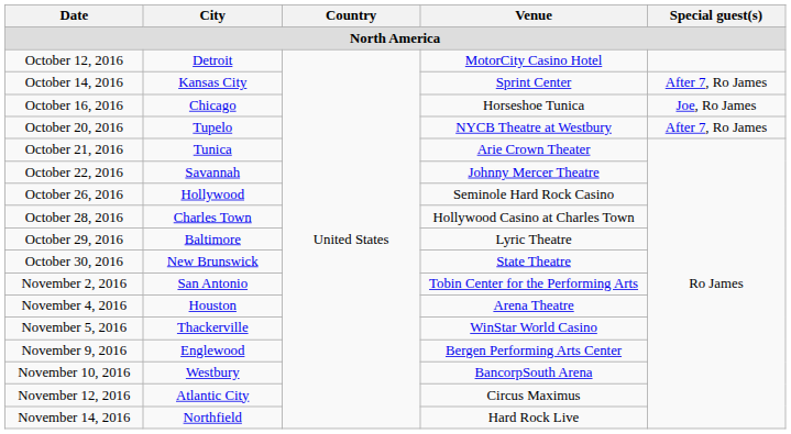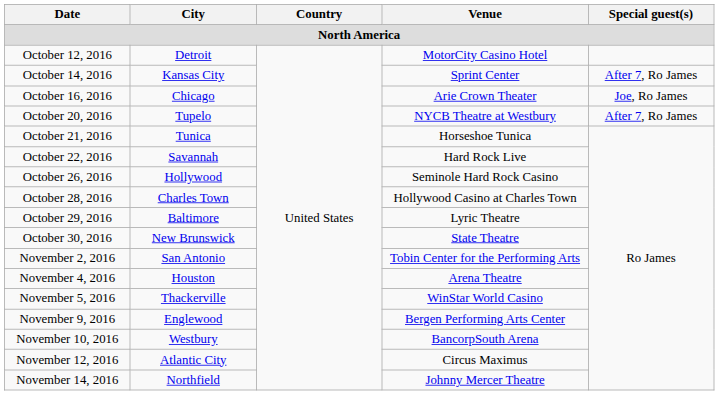 <table class="wikitable" style="text-align:center;">
 <tr>
 <th width="150">Date</th>
 <th width="150">City</th>
 <th width="150">Country</th>
 <th width="250">Venue</th>
 <th width="150">Special guest(s)</th>
 </tr>
 <tr bgcolor="#DDDDDD">
 <td colspan=5><strong>North America</strong></td>
 </tr>
 <tr>
 <td>October 12, 2016</td>
 <td><a href='#'>Detroit</a></td>
 <td rowspan="17">United States</td>
 <td><a href='#'>MotorCity Casino Hotel</a></td>
 <td></td>
 </tr>
 <tr>
 <td>October 14, 2016</td>
 <td><a href='#'>Kansas City</a></td>
 <td><a href='#'>Sprint Center</a></td>
 <td><a href='#'>After 7</a>, Ro James</td>
 </tr>
 <tr>
 <td>October 16, 2016</td>
 <td><a href='#'>Chicago</a></td>
-<td>Horseshoe Tunica</td>
+<td><a href='#'>Arie Crown Theater</a></td>
 <td><a href='#'>Joe</a>, Ro James</td>
 </tr>
 <tr>
 <td>October 20, 2016</td>
 <td><a href='#'>Tupelo</a></td>
 <td><a href='#'>NYCB Theatre at Westbury</a></td>
 <td><a href='#'>After 7</a>, Ro James</td>
 </tr>
 <tr>
 <td>October 21, 2016</td>
 <td><a href='#'>Tunica</a></td>
-<td><a href='#'>Arie Crown Theater</a></td>
+<td>Horseshoe Tunica</td>
 <td rowspan="13">Ro James</td>
 </tr>
 <tr>
 <td>October 22, 2016</td>
 <td><a href='#'>Savannah</a></td>
-<td><a href='#'>Johnny Mercer Theatre</a></td>
+<td>Hard Rock Live</td>
 </tr>
 <tr>
 <td>October 26, 2016</td>
 <td><a href='#'>Hollywood</a></td>
 <td>Seminole Hard Rock Casino</td>
 </tr>
 <tr>
 <td>October 28, 2016</td>
 <td><a href='#'>Charles Town</a></td>
 <td>Hollywood Casino at Charles Town</td>
 </tr>
 <tr>
 <td>October 29, 2016</td>
 <td><a href='#'>Baltimore</a></td>
 <td>Lyric Theatre</td>
 </tr>
 <tr>
 <td>October 30, 2016</td>
 <td><a href='#'>New Brunswick</a></td>
 <td><a href='#'>State Theatre</a></td>
 </tr>
 <tr>
 <td>November 2, 2016</td>
 <td><a href='#'>San Antonio</a></td>
 <td><a href='#'>Tobin Center for the Performing Arts</a></td>
 </tr>
 <tr>
 <td>November 4, 2016</td>
 <td><a href='#'>Houston</a></td>
 <td><a href='#'>Arena Theatre</a></td>
 </tr>
 <tr>
 <td>November 5, 2016</td>
 <td><a href='#'>Thackerville</a></td>
 <td><a href='#'>WinStar World Casino</a></td>
 </tr>
 <tr>
 <td>November 9, 2016</td>
 <td><a href='#'>Englewood</a></td>
 <td><a href='#'>Bergen Performing Arts Center</a></td>
 </tr>
 <tr>
 <td>November 10, 2016</td>
 <td><a href='#'>Westbury</a></td>
 <td><a href='#'>BancorpSouth Arena</a></td>
 </tr>
 <tr>
 <td>November 12, 2016</td>
 <td><a href='#'>Atlantic City</a></td>
 <td>Circus Maximus</td>
 </tr>
 <tr>
 <td>November 14, 2016</td>
 <td><a href='#'>Northfield</a></td>
-<td>Hard Rock Live</td>
+<td><a href='#'>Johnny Mercer Theatre</a></td>
 </tr>
 </table>
